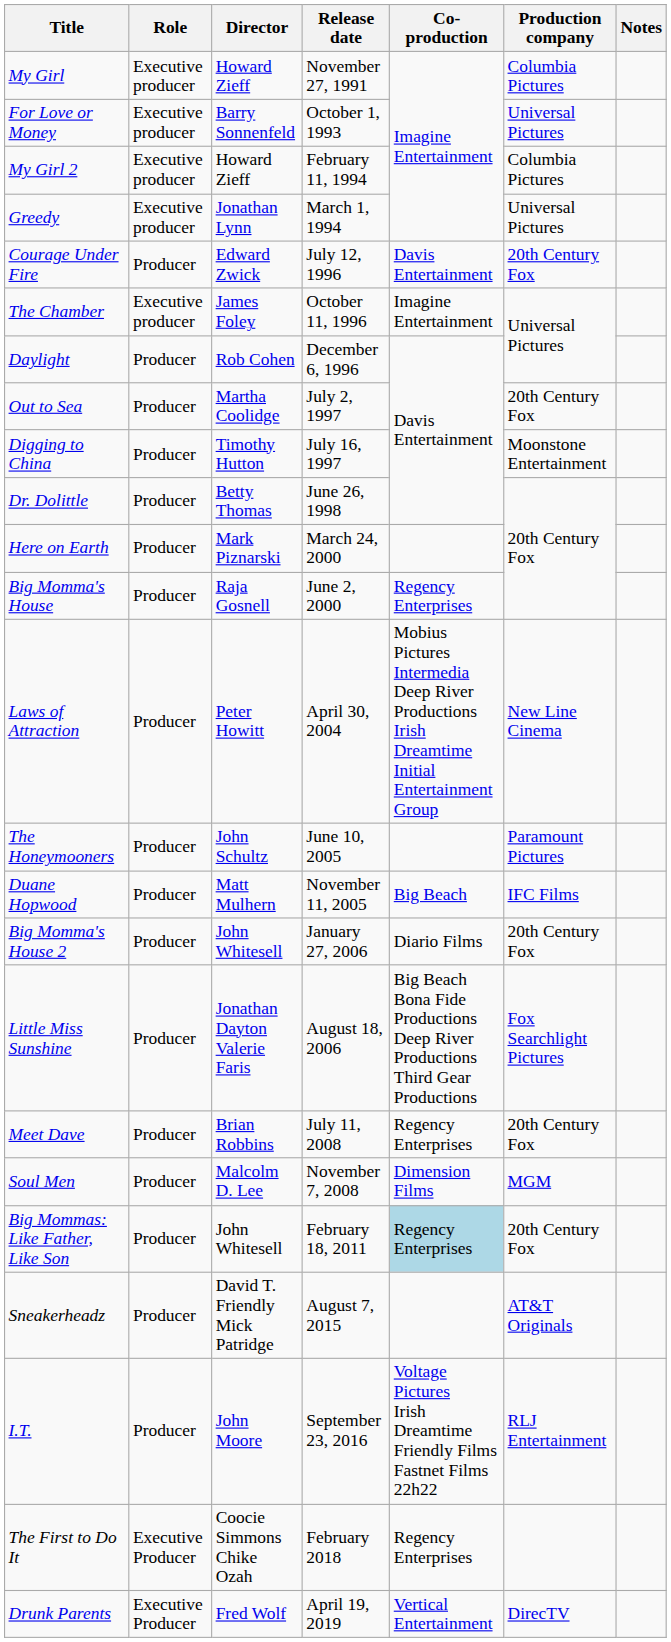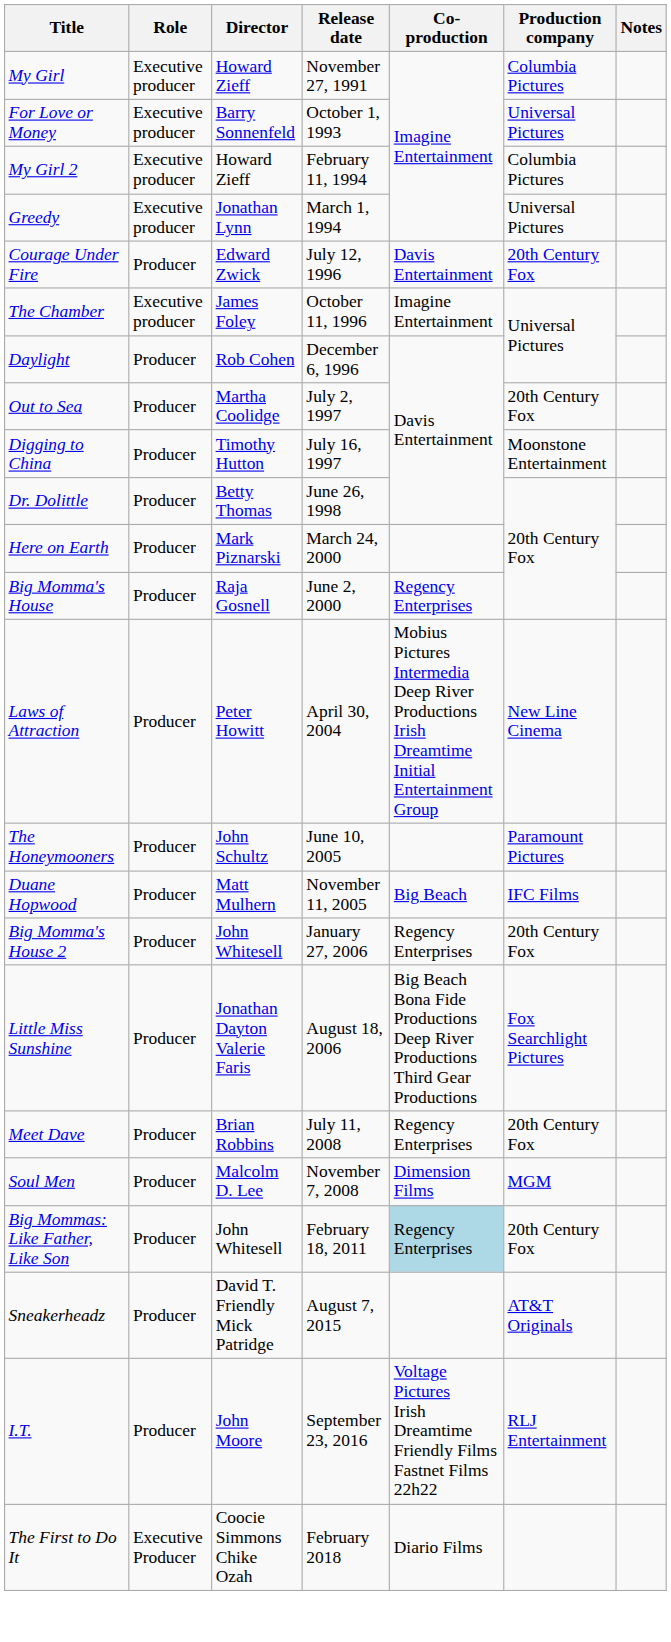 <table class="wikitable">
 <tr>
 <th>Title</th>
 <th>Role</th>
 <th>Director</th>
 <th>Release date</th>
 <th>Co-production</th>
 <th>Production company</th>
 <th>Notes</th>
 </tr>
 <tr>
 <td><em><a href='#'>My Girl</a></em></td>
 <td>Executive producer</td>
 <td><a href='#'>Howard Zieff</a></td>
 <td>November 27, 1991</td>
 <td rowspan="4"><a href='#'>Imagine Entertainment</a></td>
 <td><a href='#'>Columbia Pictures</a></td>
 <td></td>
 </tr>
 <tr>
 <td><em><a href='#'>For Love or Money</a></em></td>
 <td>Executive producer</td>
 <td><a href='#'>Barry Sonnenfeld</a></td>
 <td>October 1, 1993</td>
 <td><a href='#'>Universal Pictures</a></td>
 <td></td>
 </tr>
 <tr>
 <td><em><a href='#'>My Girl 2</a></em></td>
 <td>Executive producer</td>
 <td>Howard Zieff</td>
 <td>February 11, 1994</td>
 <td>Columbia Pictures</td>
 <td></td>
 </tr>
 <tr>
 <td><em><a href='#'>Greedy</a></em></td>
 <td>Executive producer</td>
 <td><a href='#'>Jonathan Lynn</a></td>
 <td>March 1, 1994</td>
 <td>Universal Pictures</td>
 <td></td>
 </tr>
 <tr>
 <td><em><a href='#'>Courage Under Fire</a></em></td>
 <td>Producer</td>
 <td><a href='#'>Edward Zwick</a></td>
 <td>July 12, 1996</td>
 <td><a href='#'>Davis Entertainment</a></td>
 <td><a href='#'>20th Century Fox</a></td>
 <td></td>
 </tr>
 <tr>
 <td><em><a href='#'>The Chamber</a></em></td>
 <td>Executive producer</td>
 <td><a href='#'>James Foley</a></td>
 <td>October 11, 1996</td>
 <td>Imagine Entertainment</td>
 <td rowspan="2">Universal Pictures</td>
 <td></td>
 </tr>
 <tr>
 <td><em><a href='#'>Daylight</a></em></td>
 <td>Producer</td>
 <td><a href='#'>Rob Cohen</a></td>
 <td>December 6, 1996</td>
 <td rowspan="4">Davis Entertainment</td>
 <td></td>
 </tr>
 <tr>
 <td><em><a href='#'>Out to Sea</a></em></td>
 <td>Producer</td>
 <td><a href='#'>Martha Coolidge</a></td>
 <td>July 2, 1997</td>
 <td>20th Century Fox</td>
 <td></td>
 </tr>
 <tr>
 <td><em><a href='#'>Digging to China</a></em></td>
 <td>Producer</td>
 <td><a href='#'>Timothy Hutton</a></td>
 <td>July 16, 1997</td>
 <td>Moonstone Entertainment</td>
 <td></td>
 </tr>
 <tr>
 <td><em><a href='#'>Dr. Dolittle</a></em></td>
 <td>Producer</td>
 <td><a href='#'>Betty Thomas</a></td>
 <td>June 26, 1998</td>
 <td rowspan="3">20th Century Fox</td>
 <td></td>
 </tr>
 <tr>
 <td><em><a href='#'>Here on Earth</a></em></td>
 <td>Producer</td>
 <td><a href='#'>Mark Piznarski</a></td>
 <td>March 24, 2000</td>
 <td></td>
 <td></td>
 </tr>
 <tr>
 <td><em><a href='#'>Big Momma's House</a></em></td>
 <td>Producer</td>
 <td><a href='#'>Raja Gosnell</a></td>
 <td>June 2, 2000</td>
 <td><a href='#'>Regency Enterprises</a></td>
 <td></td>
 </tr>
 <tr>
 <td><em><a href='#'>Laws of Attraction</a></em></td>
 <td>Producer</td>
 <td><a href='#'>Peter Howitt</a></td>
 <td>April 30, 2004</td>
 <td>Mobius Pictures<br><a href='#'>Intermedia</a><br>Deep River Productions<br><a href='#'>Irish Dreamtime</a><br><a href='#'>Initial Entertainment Group</a></td>
 <td><a href='#'>New Line Cinema</a></td>
 <td></td>
 </tr>
 <tr>
 <td><em><a href='#'>The Honeymooners</a></em></td>
 <td>Producer</td>
 <td><a href='#'>John Schultz</a></td>
 <td>June 10, 2005</td>
 <td></td>
 <td><a href='#'>Paramount Pictures</a></td>
 <td></td>
 </tr>
 <tr>
 <td><em><a href='#'>Duane Hopwood</a></em></td>
 <td>Producer</td>
 <td><a href='#'>Matt Mulhern</a></td>
 <td>November 11, 2005</td>
 <td><a href='#'>Big Beach</a></td>
 <td><a href='#'>IFC Films</a></td>
 <td></td>
 </tr>
 <tr>
 <td><em><a href='#'>Big Momma's House 2</a></em></td>
 <td>Producer</td>
 <td><a href='#'>John Whitesell</a></td>
 <td>January 27, 2006</td>
-<td>Diario Films</td>
+<td>Regency Enterprises</td>
 <td>20th Century Fox</td>
 <td></td>
 </tr>
 <tr>
 <td><em><a href='#'>Little Miss Sunshine</a></em></td>
 <td>Producer</td>
 <td><a href='#'>Jonathan Dayton<br>Valerie Faris</a></td>
 <td>August 18, 2006</td>
 <td>Big Beach<br>Bona Fide Productions<br>Deep River Productions<br>Third Gear Productions</td>
 <td><a href='#'>Fox Searchlight Pictures</a></td>
 <td></td>
 </tr>
 <tr>
 <td><em><a href='#'>Meet Dave</a></em></td>
 <td>Producer</td>
 <td><a href='#'>Brian Robbins</a></td>
 <td>July 11, 2008</td>
 <td>Regency Enterprises</td>
 <td>20th Century Fox</td>
 <td></td>
 </tr>
 <tr>
 <td><em><a href='#'>Soul Men</a></em></td>
 <td>Producer</td>
 <td><a href='#'>Malcolm D. Lee</a></td>
 <td>November 7, 2008</td>
 <td><a href='#'>Dimension Films</a></td>
 <td><a href='#'>MGM</a></td>
 <td></td>
 </tr>
 <tr>
 <td><em><a href='#'>Big Mommas: Like Father, Like Son</a></em></td>
 <td>Producer</td>
 <td>John Whitesell</td>
 <td>February 18, 2011</td>
 <td style="background: lightblue;">Regency Enterprises</td>
 <td>20th Century Fox</td>
 <td></td>
 </tr>
 <tr>
 <td><em>Sneakerheadz</em></td>
 <td>Producer</td>
 <td>David T. Friendly<br>Mick Patridge</td>
 <td>August 7, 2015</td>
 <td></td>
 <td><a href='#'>AT&T Originals</a></td>
 <td></td>
 </tr>
 <tr>
 <td><em><a href='#'>I.T.</a></em></td>
 <td>Producer</td>
 <td><a href='#'>John Moore</a></td>
 <td>September 23, 2016</td>
 <td><a href='#'>Voltage Pictures</a><br>Irish Dreamtime<br>Friendly Films<br>Fastnet Films<br>22h22</td>
 <td><a href='#'>RLJ Entertainment</a></td>
 <td></td>
 </tr>
 <tr>
 <td><em>The First to Do It</em></td>
 <td>Executive Producer</td>
 <td>Coocie Simmons<br>Chike Ozah</td>
 <td>February 2018</td>
-<td>Regency Enterprises</td>
+<td>Diario Films</td>
 <td></td>
 <td></td>
 </tr>
-<tr>
-<td><em><a href='#'>Drunk Parents</a></em></td>
-<td>Executive Producer</td>
-<td><a href='#'>Fred Wolf</a></td>
-<td>April 19, 2019</td>
-<td><a href='#'>Vertical Entertainment</a></td>
-<td><a href='#'>DirecTV</a></td>
-<td></td>
-</tr>
 </table>
